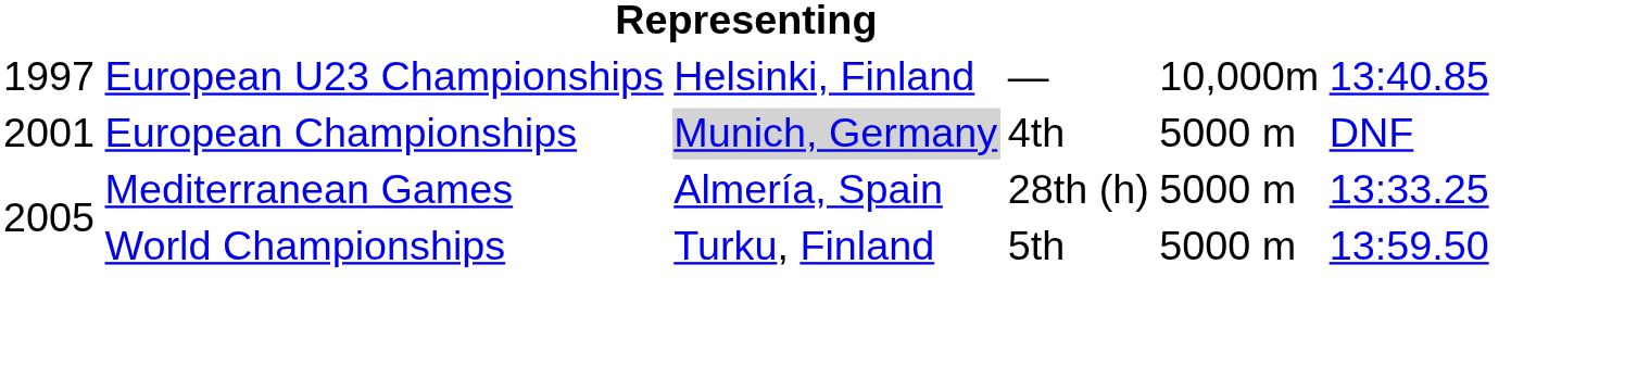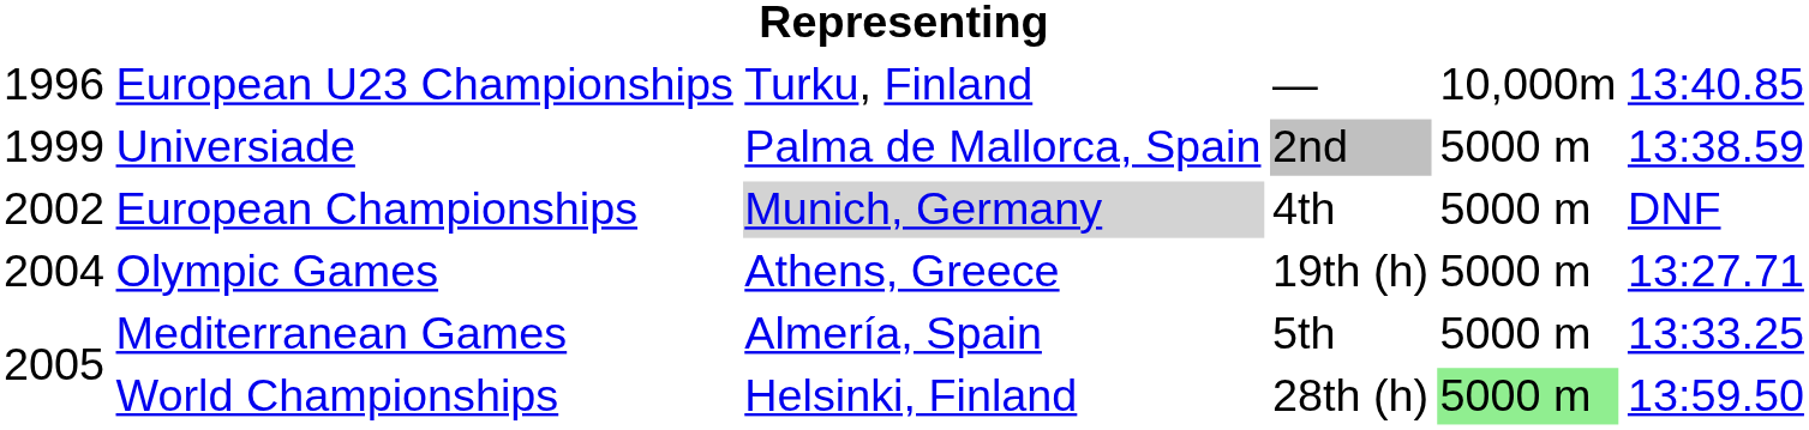 <table>
 <tr>
 <th colspan="6">Representing </th>
 </tr>
 <tr>
-<td>1997</td>
+<td>1996</td>
 <td><a href='#'>European U23 Championships</a></td>
-<td><a href='#'>Helsinki, Finland</a></td>
+<td><a href='#'>Turku</a>, <a href='#'>Finland</a></td>
 <td>—</td>
 <td>10,000m</td>
 <td><a href='#'>13:40.85</a></td>
 </tr>
 <tr>
-<td>2001</td>
+<td>1999</td>
+<td><a href='#'>Universiade</a></td>
+<td><a href='#'>Palma de Mallorca, Spain</a></td>
+<td bgcolor=silver>2nd</td>
+<td>5000 m</td>
+<td><a href='#'>13:38.59</a></td>
+</tr>
+<tr>
+<td>2002</td>
 <td><a href='#'>European Championships</a></td>
 <td style="background: lightgrey;"><a href='#'>Munich, Germany</a></td>
 <td>4th</td>
 <td>5000 m</td>
 <td><a href='#'>DNF</a></td>
 </tr>
 <tr>
+<td>2004</td>
+<td><a href='#'>Olympic Games</a></td>
+<td><a href='#'>Athens, Greece</a></td>
+<td>19th (h)</td>
+<td>5000 m</td>
+<td><a href='#'>13:27.71</a></td>
+</tr>
+<tr>
 <td rowspan=2>2005</td>
 <td><a href='#'>Mediterranean Games</a></td>
 <td><a href='#'>Almería, Spain</a></td>
-<td>28th (h)</td>
+<td>5th</td>
 <td>5000 m</td>
 <td><a href='#'>13:33.25</a></td>
 </tr>
 <tr>
 <td><a href='#'>World Championships</a></td>
-<td><a href='#'>Turku</a>, <a href='#'>Finland</a></td>
-<td>5th</td>
-<td>5000 m</td>
+<td><a href='#'>Helsinki, Finland</a></td>
+<td>28th (h)</td>
+<td style="background: lightgreen;">5000 m</td>
 <td><a href='#'>13:59.50</a></td>
 </tr>
 </table>
